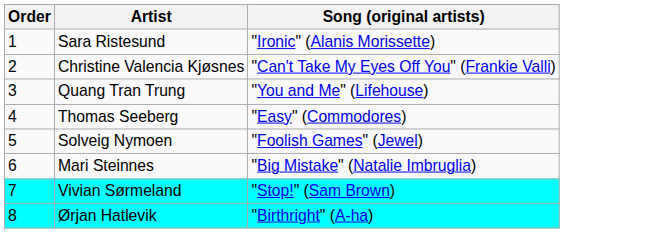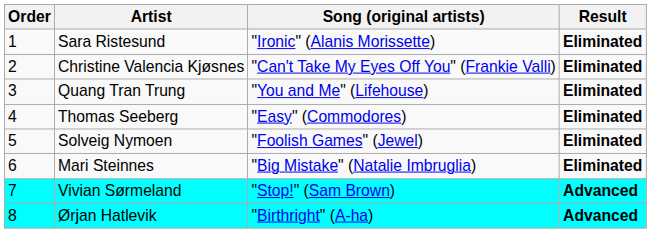 <table class=wikitable>
 <tr>
 <th>Order</th>
 <th>Artist</th>
 <th>Song (original artists)</th>
+<th>Result</th>
 </tr>
 <tr>
 <td>1</td>
 <td>Sara Ristesund</td>
 <td>"<a href='#'>Ironic</a>" (<a href='#'>Alanis Morissette</a>)</td>
+<td><strong>Eliminated</strong></td>
 </tr>
 <tr>
 <td>2</td>
 <td>Christine Valencia Kjøsnes</td>
 <td>"<a href='#'>Can't Take My Eyes Off You</a>" (<a href='#'>Frankie Valli</a>)</td>
+<td><strong>Eliminated</strong></td>
 </tr>
 <tr>
 <td>3</td>
 <td>Quang Tran Trung</td>
 <td>"<a href='#'>You and Me</a>" (<a href='#'>Lifehouse</a>)</td>
+<td><strong>Eliminated</strong></td>
 </tr>
 <tr>
 <td>4</td>
 <td>Thomas Seeberg</td>
 <td>"<a href='#'>Easy</a>" (<a href='#'>Commodores</a>)</td>
+<td><strong>Eliminated</strong></td>
 </tr>
 <tr>
 <td>5</td>
 <td>Solveig Nymoen</td>
 <td>"<a href='#'>Foolish Games</a>" (<a href='#'>Jewel</a>)</td>
+<td><strong>Eliminated</strong></td>
 </tr>
 <tr>
 <td>6</td>
 <td>Mari Steinnes</td>
 <td>"<a href='#'>Big Mistake</a>" (<a href='#'>Natalie Imbruglia</a>)</td>
+<td><strong>Eliminated</strong></td>
 </tr>
 <tr style="background:cyan;">
 <td>7</td>
 <td>Vivian Sørmeland</td>
 <td>"<a href='#'>Stop!</a>" (<a href='#'>Sam Brown</a>)</td>
+<td><strong>Advanced</strong></td>
 </tr>
 <tr style="background:cyan;">
 <td>8</td>
 <td>Ørjan Hatlevik</td>
 <td>"<a href='#'>Birthright</a>" (<a href='#'>A-ha</a>)</td>
+<td><strong>Advanced</strong></td>
 </tr>
 </table>
